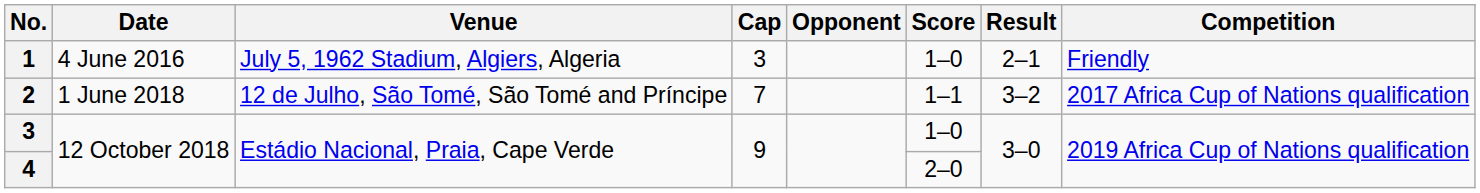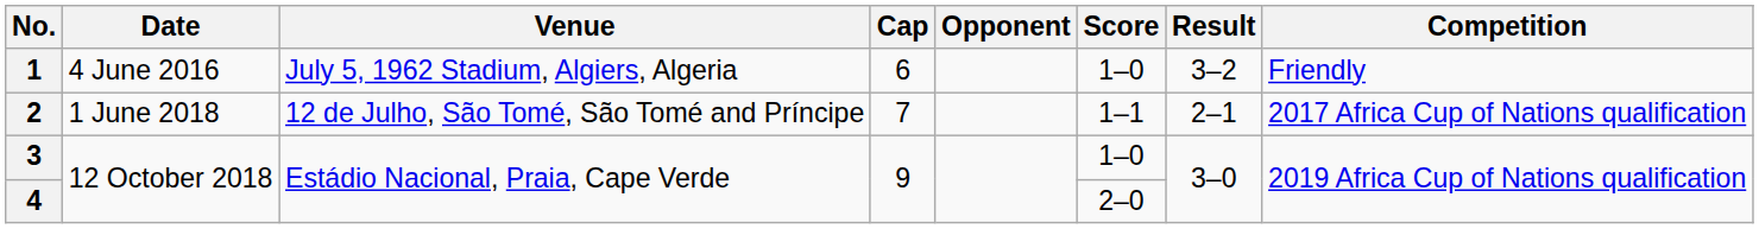 <table class="wikitable sortable plainrowheaders">
 <tr>
 <th scope=col>No.</th>
 <th scope=col data-sort-type=date>Date</th>
 <th scope=col>Venue</th>
 <th scope=col>Cap</th>
 <th scope=col>Opponent</th>
 <th scope=col>Score</th>
 <th scope=col>Result</th>
 <th scope=col>Competition</th>
 </tr>
 <tr>
 <th scope=row style="text-align: center">1</th>
 <td>4 June 2016</td>
 <td><a href='#'>July 5, 1962 Stadium</a>, <a href='#'>Algiers</a>, Algeria</td>
-<td align=center>3</td>
+<td align=center>6</td>
 <td></td>
 <td align=center>1–0</td>
-<td align=center>2–1</td>
+<td align=center>3–2</td>
 <td><a href='#'>Friendly</a></td>
 </tr>
 <tr>
 <th scope=row style="text-align: center">2</th>
 <td>1 June 2018</td>
 <td><a href='#'>12 de Julho</a>, <a href='#'>São Tomé</a>, São Tomé and Príncipe</td>
 <td align=center>7</td>
 <td></td>
 <td align=center>1–1</td>
-<td align=center>3–2</td>
+<td align=center>2–1</td>
 <td><a href='#'>2017 Africa Cup of Nations qualification</a></td>
 </tr>
 <tr>
 <th scope=row style="text-align: center">3</th>
 <td rowspan=2>12 October 2018</td>
 <td rowspan=2><a href='#'>Estádio Nacional</a>, <a href='#'>Praia</a>, Cape Verde</td>
 <td rowspan=2 align=center>9</td>
 <td rowspan=2></td>
 <td align=center>1–0</td>
 <td rowspan=2 align=center>3–0</td>
 <td rowspan=2><a href='#'>2019 Africa Cup of Nations qualification</a></td>
 </tr>
 <tr>
 <th scope=row style="text-align: center">4</th>
 <td align=center>2–0</td>
 </tr>
 </table>
